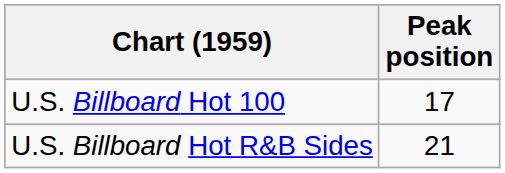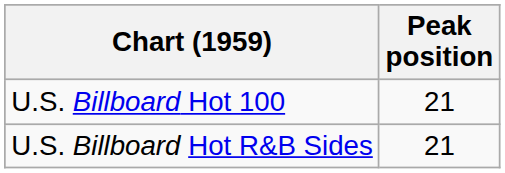 <table class="wikitable sortable">
 <tr>
 <th>Chart (1959)</th>
 <th>Peak<br>position</th>
 </tr>
 <tr>
 <td>U.S. <a href='#'><em>Billboard</em> Hot 100</a></td>
-<td align="center">17</td>
+<td align="center">21</td>
 </tr>
 <tr>
 <td>U.S. <em>Billboard</em> <a href='#'>Hot R&B Sides</a></td>
 <td align="center">21</td>
 </tr>
 </table>
